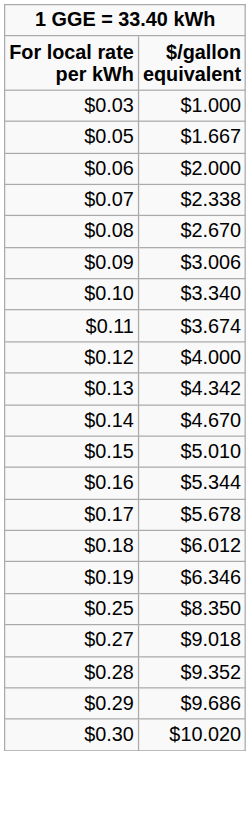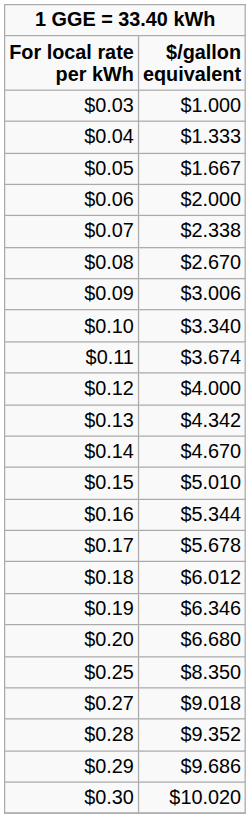 <table class="wikitable">
 <tr>
 <td colspan="2" align="center"><strong>1 GGE = 33.40 kWh </strong></td>
 </tr>
 <tr>
 <td align="right"><strong>For local rate <br>per kWh</strong></td>
 <td align="right"><strong>$/gallon<br>equivalent</strong></td>
 </tr>
 <tr>
 <td align="right">$0.03</td>
 <td align="right">$1.000</td>
+</tr>
+<tr>
+<td align="right">$0.04</td>
+<td align="right">$1.333</td>
 </tr>
 <tr>
 <td align="right">$0.05</td>
 <td align="right">$1.667</td>
 </tr>
 <tr>
 <td align="right">$0.06</td>
 <td align="right">$2.000</td>
 </tr>
 <tr>
 <td align="right">$0.07</td>
 <td align="right">$2.338</td>
 </tr>
 <tr>
 <td align="right">$0.08</td>
 <td align="right">$2.670</td>
 </tr>
 <tr>
 <td align="right">$0.09</td>
 <td align="right">$3.006</td>
 </tr>
 <tr>
 <td align="right">$0.10</td>
 <td align="right">$3.340</td>
 </tr>
 <tr>
 <td align="right">$0.11</td>
 <td align="right">$3.674</td>
 </tr>
 <tr>
 <td align="right">$0.12</td>
 <td align="right">$4.000</td>
 </tr>
 <tr>
 <td align="right">$0.13</td>
 <td align="right">$4.342</td>
 </tr>
 <tr>
 <td align="right">$0.14</td>
 <td align="right">$4.670</td>
 </tr>
 <tr>
 <td align="right">$0.15</td>
 <td align="right">$5.010</td>
 </tr>
 <tr>
 <td align="right">$0.16</td>
 <td align="right">$5.344</td>
 </tr>
 <tr>
 <td align="right">$0.17</td>
 <td align="right">$5.678</td>
 </tr>
 <tr>
 <td align="right">$0.18</td>
 <td align="right">$6.012</td>
 </tr>
 <tr>
 <td align="right">$0.19</td>
 <td align="right">$6.346</td>
 </tr>
 <tr>
+<td align="right">$0.20</td>
+<td align="right">$6.680</td>
+</tr>
+<tr>
 <td align="right">$0.25</td>
 <td align="right">$8.350</td>
 </tr>
 <tr>
 <td align="right">$0.27</td>
 <td align="right">$9.018</td>
 </tr>
 <tr>
 <td align="right">$0.28</td>
 <td align="right">$9.352</td>
 </tr>
 <tr>
 <td align="right">$0.29</td>
 <td align="right">$9.686</td>
 </tr>
 <tr>
 <td align="right">$0.30</td>
 <td align="right">$10.020</td>
 </tr>
 <tr>
 </tr>
 </table>
